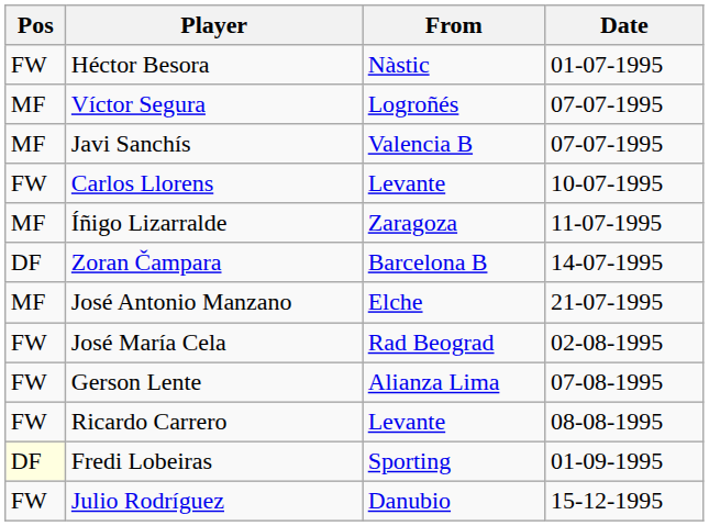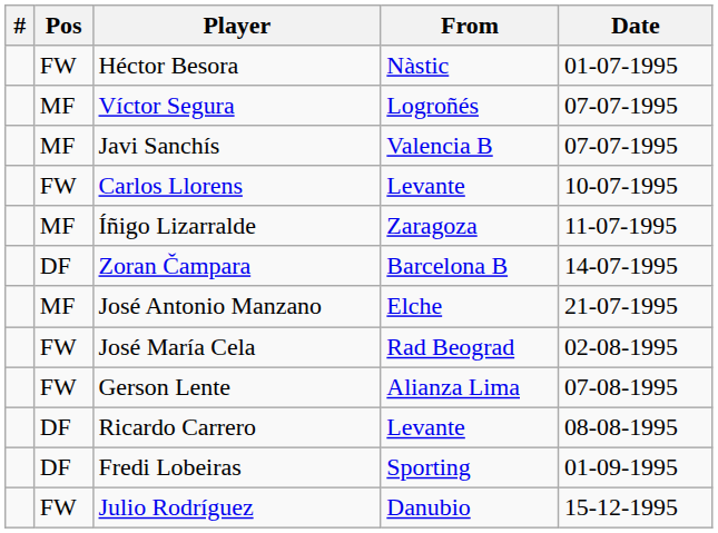 <table width=50% class="wikitable" style="text-align:center; font-size:95%; text-align:left">
 <tr>
+<th><strong>#</strong></th>
 <th><strong>Pos</strong></th>
 <th><strong>Player</strong></th>
 <th><strong>From</strong></th>
 <th>Date</th>
 </tr>
 <tr --->
+<td></td>
 <td>FW</td>
 <td> Héctor Besora</td>
 <td> <a href='#'>Nàstic</a></td>
 <td>01-07-1995</td>
 </tr>
 <tr --->
+<td></td>
 <td>MF</td>
 <td> <a href='#'>Víctor Segura</a></td>
 <td> <a href='#'>Logroñés</a></td>
 <td>07-07-1995</td>
 </tr>
 <tr --->
+<td></td>
 <td>MF</td>
 <td> Javi Sanchís</td>
 <td> <a href='#'>Valencia B</a></td>
 <td>07-07-1995</td>
 </tr>
 <tr --->
+<td></td>
 <td>FW</td>
 <td> <a href='#'>Carlos Llorens</a></td>
 <td> <a href='#'>Levante</a></td>
 <td>10-07-1995</td>
 </tr>
 <tr --->
+<td></td>
 <td>MF</td>
 <td> Íñigo Lizarralde</td>
 <td> <a href='#'>Zaragoza</a></td>
 <td>11-07-1995</td>
 </tr>
 <tr --->
+<td></td>
 <td>DF</td>
 <td> <a href='#'>Zoran Čampara</a></td>
 <td> <a href='#'>Barcelona B</a></td>
 <td>14-07-1995</td>
 </tr>
 <tr --->
+<td></td>
 <td>MF</td>
 <td> José Antonio Manzano</td>
 <td> <a href='#'>Elche</a></td>
 <td>21-07-1995</td>
 </tr>
 <tr --->
+<td></td>
 <td>FW</td>
 <td> José María Cela</td>
 <td> <a href='#'>Rad Beograd</a></td>
 <td>02-08-1995</td>
 </tr>
 <tr --->
+<td></td>
 <td>FW</td>
 <td> Gerson Lente</td>
 <td> <a href='#'>Alianza Lima</a></td>
 <td>07-08-1995</td>
 </tr>
 <tr --->
-<td>FW</td>
+<td></td>
+<td>DF</td>
 <td> Ricardo Carrero</td>
 <td> <a href='#'>Levante</a></td>
 <td>08-08-1995</td>
 </tr>
 <tr --->
-<td style="background: lightyellow;">DF</td>
+<td></td>
+<td>DF</td>
 <td> Fredi Lobeiras</td>
 <td> <a href='#'>Sporting</a></td>
 <td>01-09-1995</td>
 </tr>
 <tr --->
+<td></td>
 <td>FW</td>
 <td> <a href='#'>Julio Rodríguez</a></td>
 <td> <a href='#'>Danubio</a></td>
 <td>15-12-1995</td>
 </tr>
 </table>
